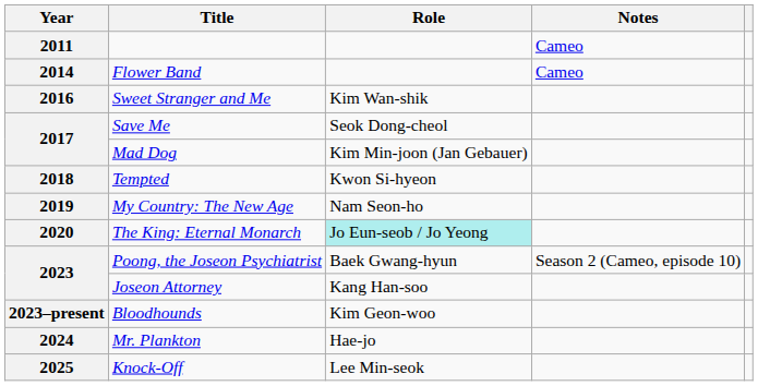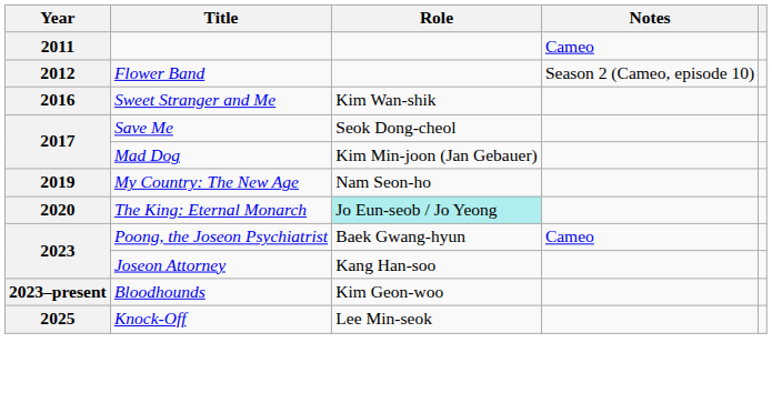 <table class="wikitable plainrowheaders">
 <tr>
 <th scope="col">Year</th>
 <th scope="col">Title</th>
 <th scope="col">Role</th>
 <th scope="col" class="unsortable">Notes</th>
 <th scope="col" class="unsortable"></th>
 </tr>
 <tr>
 <th scope="row">2011</th>
 <td><em></em></td>
 <td></td>
 <td><a href='#'>Cameo</a></td>
 <td style="text-align:center"></td>
 </tr>
 <tr>
-<th scope="row">2014</th>
+<th scope="row">2012</th>
 <td><em><a href='#'>Flower Band</a></em></td>
 <td></td>
-<td><a href='#'>Cameo</a></td>
+<td>Season 2 (Cameo, episode 10)</td>
 <td style="text-align:center"></td>
 </tr>
 <tr>
 <th scope="row">2016</th>
 <td><em><a href='#'>Sweet Stranger and Me</a></em></td>
 <td>Kim Wan-shik</td>
 <td></td>
 <td style="text-align:center"></td>
 </tr>
 <tr>
 <th scope="row" rowspan="2">2017</th>
 <td><em><a href='#'>Save Me</a></em></td>
 <td>Seok Dong-cheol</td>
 <td></td>
 <td style="text-align:center"></td>
 </tr>
 <tr>
 <td><em><a href='#'>Mad Dog</a></em></td>
 <td>Kim Min-joon (Jan Gebauer)</td>
 <td></td>
 <td style="text-align:center"></td>
 </tr>
 <tr>
-<th scope="row">2018</th>
-<td><em><a href='#'>Tempted</a></em></td>
-<td>Kwon Si-hyeon</td>
-<td></td>
-<td style="text-align:center"></td>
-</tr>
-<tr>
 <th scope="row">2019</th>
 <td><em><a href='#'>My Country: The New Age</a></em></td>
 <td>Nam Seon-ho</td>
 <td></td>
 <td style="text-align:center"></td>
 </tr>
 <tr>
 <th scope="row">2020</th>
 <td><em><a href='#'>The King: Eternal Monarch</a></em></td>
 <td style="background: paleturquoise;">Jo Eun-seob / Jo Yeong</td>
 <td></td>
 <td style="text-align:center"></td>
 </tr>
 <tr>
 <th scope="row" rowspan="2">2023</th>
 <td><em><a href='#'>Poong, the Joseon Psychiatrist</a></em></td>
 <td>Baek Gwang-hyun</td>
-<td>Season 2 (Cameo, episode 10)</td>
+<td><a href='#'>Cameo</a></td>
 <td style="text-align:center"></td>
 </tr>
 <tr>
 <td><em><a href='#'>Joseon Attorney</a></em></td>
 <td>Kang Han-soo</td>
 <td></td>
 <td style="text-align:center"></td>
 </tr>
 <tr>
 <th scope="row">2023–present</th>
 <td><em><a href='#'>Bloodhounds</a></em></td>
 <td>Kim Geon-woo</td>
 <td></td>
 <td style="text-align:center"></td>
 </tr>
 <tr>
-<th scope="row">2024</th>
-<td><em><a href='#'>Mr. Plankton</a></em></td>
-<td>Hae-jo</td>
-<td></td>
-<td style="text-align:center"></td>
-</tr>
-<tr>
 <th scope="row">2025</th>
 <td><em><a href='#'>Knock-Off</a></em></td>
 <td>Lee Min-seok</td>
 <td></td>
 <td style="text-align:center"></td>
 </tr>
 </table>
